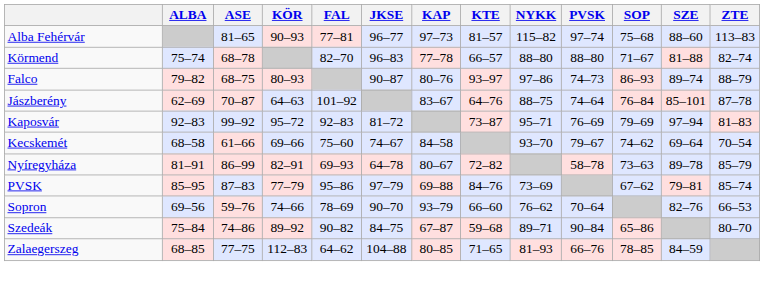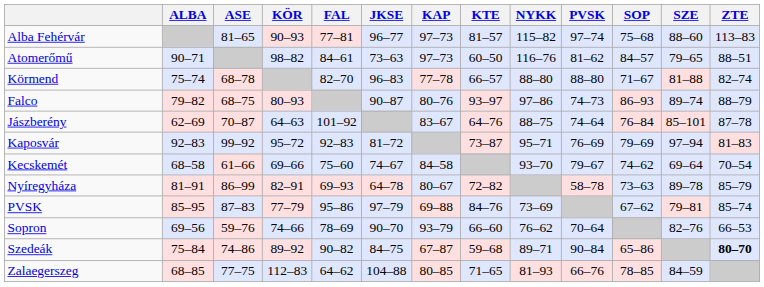 <table class="wikitable" style="text-align: center;" width="900">
 <tr>
 <th width=200></th>
 <th width=55><a href='#'>ALBA</a></th>
 <th width=55><a href='#'>ASE</a></th>
 <th width=55><a href='#'>KÖR</a></th>
 <th width=55><a href='#'>FAL</a></th>
 <th width=55><a href='#'>JKSE</a></th>
 <th width=55><a href='#'>KAP</a></th>
 <th width=55><a href='#'>KTE</a></th>
 <th width=55><a href='#'>NYKK</a></th>
 <th width=55><a href='#'>PVSK</a></th>
 <th width=55><a href='#'>SOP</a></th>
 <th width=55><a href='#'>SZE</a></th>
 <th width=55><a href='#'>ZTE</a></th>
 </tr>
 <tr>
 <td style="text-align: left;"><a href='#'>Alba Fehérvár</a></td>
 <td bgcolor=#CCCCCC> </td>
 <td bgcolor=#DFE7FF>81–65</td>
 <td bgcolor=#FFDFDF>90–93</td>
 <td bgcolor=#FFDFDF>77–81</td>
 <td bgcolor=#DFE7FF>96–77</td>
 <td bgcolor=#DFE7FF>97–73</td>
 <td bgcolor=#DFE7FF>81–57</td>
 <td bgcolor=#DFE7FF>115–82</td>
 <td bgcolor=#DFE7FF>97–74</td>
 <td bgcolor=#DFE7FF>75–68</td>
 <td bgcolor=#DFE7FF>88–60</td>
 <td bgcolor=#DFE7FF>113–83</td>
+</tr>
+<tr>
+<td style="text-align: left;"><a href='#'>Atomerőmű</a></td>
+<td bgcolor=#DFE7FF>90–71</td>
+<td bgcolor=#CCCCCC> </td>
+<td bgcolor=#DFE7FF>98–82</td>
+<td bgcolor=#DFE7FF>84–61</td>
+<td bgcolor=#DFE7FF>73–63</td>
+<td bgcolor=#DFE7FF>97–73</td>
+<td bgcolor=#DFE7FF>60–50</td>
+<td bgcolor=#DFE7FF>116–76</td>
+<td bgcolor=#DFE7FF>81–62</td>
+<td bgcolor=#DFE7FF>84–57</td>
+<td bgcolor=#DFE7FF>79–65</td>
+<td bgcolor=#DFE7FF>88–51</td>
 </tr>
 <tr>
 <td style="text-align: left;"><a href='#'>Körmend</a></td>
 <td bgcolor=#DFE7FF>75–74</td>
 <td bgcolor=#FFDFDF>68–78</td>
 <td bgcolor=#CCCCCC> </td>
 <td bgcolor=#DFE7FF>82–70</td>
 <td bgcolor=#DFE7FF>96–83</td>
 <td bgcolor=#FFDFDF>77–78</td>
 <td bgcolor=#DFE7FF>66–57</td>
 <td bgcolor=#DFE7FF>88–80</td>
 <td bgcolor=#DFE7FF>88–80</td>
 <td bgcolor=#DFE7FF>71–67</td>
 <td bgcolor=#FFDFDF>81–88</td>
 <td bgcolor=#DFE7FF>82–74</td>
 </tr>
 <tr>
 <td style="text-align: left;"><a href='#'>Falco</a></td>
 <td bgcolor=#FFDFDF>79–82</td>
 <td bgcolor=#FFDFDF>68–75</td>
 <td bgcolor=#FFDFDF>80–93</td>
 <td bgcolor=#CCCCCC> </td>
 <td bgcolor=#DFE7FF>90–87</td>
 <td bgcolor=#DFE7FF>80–76</td>
 <td bgcolor=#FFDFDF>93–97</td>
 <td bgcolor=#DFE7FF>97–86</td>
 <td bgcolor=#DFE7FF>74–73</td>
 <td bgcolor=#FFDFDF>86–93</td>
 <td bgcolor=#DFE7FF>89–74</td>
 <td bgcolor=#DFE7FF>88–79</td>
 </tr>
 <tr>
 <td style="text-align: left;"><a href='#'>Jászberény</a></td>
 <td bgcolor=#FFDFDF>62–69</td>
 <td bgcolor=#FFDFDF>70–87</td>
 <td bgcolor=#DFE7FF>64–63</td>
 <td bgcolor=#DFE7FF>101–92</td>
 <td bgcolor=#CCCCCC> </td>
 <td bgcolor=#DFE7FF>83–67</td>
 <td bgcolor=#FFDFDF>64–76</td>
 <td bgcolor=#DFE7FF>88–75</td>
 <td bgcolor=#DFE7FF>74–64</td>
 <td bgcolor=#FFDFDF>76–84</td>
 <td bgcolor=#FFDFDF>85–101</td>
 <td bgcolor=#DFE7FF>87–78</td>
 </tr>
 <tr>
 <td style="text-align: left;"><a href='#'>Kaposvár</a></td>
 <td bgcolor=#DFE7FF>92–83</td>
 <td bgcolor=#DFE7FF>99–92</td>
 <td bgcolor=#DFE7FF>95–72</td>
 <td bgcolor=#DFE7FF>92–83</td>
 <td bgcolor=#DFE7FF>81–72</td>
 <td bgcolor=#CCCCCC> </td>
 <td bgcolor=#FFDFDF>73–87</td>
 <td bgcolor=#DFE7FF>95–71</td>
 <td bgcolor=#DFE7FF>76–69</td>
 <td bgcolor=#DFE7FF>79–69</td>
 <td bgcolor=#DFE7FF>97–94</td>
 <td bgcolor=#FFDFDF>81–83</td>
 </tr>
 <tr>
 <td style="text-align: left;"><a href='#'>Kecskemét</a></td>
 <td bgcolor=#DFE7FF>68–58</td>
 <td bgcolor=#FFDFDF>61–66</td>
 <td bgcolor=#DFE7FF>69–66</td>
 <td bgcolor=#DFE7FF>75–60</td>
 <td bgcolor=#DFE7FF>74–67</td>
 <td bgcolor=#DFE7FF>84–58</td>
 <td bgcolor=#CCCCCC> </td>
 <td bgcolor=#DFE7FF>93–70</td>
 <td bgcolor=#DFE7FF>79–67</td>
 <td bgcolor=#DFE7FF>74–62</td>
 <td bgcolor=#DFE7FF>69–64</td>
 <td bgcolor=#DFE7FF>70–54</td>
 </tr>
 <tr>
 <td style="text-align: left;"><a href='#'>Nyíregyháza</a></td>
 <td bgcolor=#FFDFDF>81–91</td>
 <td bgcolor=#FFDFDF>86–99</td>
 <td bgcolor=#FFDFDF>82–91</td>
 <td bgcolor=#FFDFDF>69–93</td>
 <td bgcolor=#FFDFDF>64–78</td>
 <td bgcolor=#DFE7FF>80–67</td>
 <td bgcolor=#FFDFDF>72–82</td>
 <td bgcolor=#CCCCCC> </td>
 <td bgcolor=#FFDFDF>58–78</td>
 <td bgcolor=#DFE7FF>73–63</td>
 <td bgcolor=#DFE7FF>89–78</td>
 <td bgcolor=#DFE7FF>85–79</td>
 </tr>
 <tr>
 <td style="text-align: left;"><a href='#'>PVSK</a></td>
 <td bgcolor=#FFDFDF>85–95</td>
 <td bgcolor=#DFE7FF>87–83</td>
 <td bgcolor=#FFDFDF>77–79</td>
 <td bgcolor=#DFE7FF>95–86</td>
 <td bgcolor=#DFE7FF>97–79</td>
 <td bgcolor=#FFDFDF>69–88</td>
 <td bgcolor=#DFE7FF>84–76</td>
 <td bgcolor=#DFE7FF>73–69</td>
 <td bgcolor=#CCCCCC> </td>
 <td bgcolor=#DFE7FF>67–62</td>
 <td bgcolor=#FFDFDF>79–81</td>
 <td bgcolor=#DFE7FF>85–74</td>
 </tr>
 <tr>
 <td style="text-align: left;"><a href='#'>Sopron</a></td>
 <td bgcolor=#DFE7FF>69–56</td>
 <td bgcolor=#FFDFDF>59–76</td>
 <td bgcolor=#DFE7FF>74–66</td>
 <td bgcolor=#DFE7FF>78–69</td>
 <td bgcolor=#DFE7FF>90–70</td>
 <td bgcolor=#DFE7FF>93–79</td>
 <td bgcolor=#DFE7FF>66–60</td>
 <td bgcolor=#DFE7FF>76–62</td>
 <td bgcolor=#DFE7FF>70–64</td>
 <td bgcolor=#CCCCCC> </td>
 <td bgcolor=#DFE7FF>82–76</td>
 <td bgcolor=#DFE7FF>66–53</td>
 </tr>
 <tr>
 <td style="text-align: left;"><a href='#'>Szedeák</a></td>
 <td bgcolor=#FFDFDF>75–84</td>
 <td bgcolor=#FFDFDF>74–86</td>
 <td bgcolor=#FFDFDF>89–92</td>
 <td bgcolor=#DFE7FF>90–82</td>
 <td bgcolor=#DFE7FF>84–75</td>
 <td bgcolor=#FFDFDF>67–87</td>
 <td bgcolor=#FFDFDF>59–68</td>
 <td bgcolor=#DFE7FF>89–71</td>
 <td bgcolor=#DFE7FF>90–84</td>
 <td bgcolor=#FFDFDF>65–86</td>
 <td bgcolor=#CCCCCC> </td>
-<td bgcolor=#DFE7FF>80–70</td>
+<td bgcolor=#DFE7FF><strong>80–70</strong></td>
 </tr>
 <tr>
 <td style="text-align: left;"><a href='#'>Zalaegerszeg</a></td>
 <td bgcolor=#FFDFDF>68–85</td>
 <td bgcolor=#DFE7FF>77–75</td>
 <td bgcolor=#DFE7FF>112–83</td>
 <td bgcolor=#DFE7FF>64–62</td>
 <td bgcolor=#DFE7FF>104–88</td>
 <td bgcolor=#FFDFDF>80–85</td>
 <td bgcolor=#DFE7FF>71–65</td>
 <td bgcolor=#FFDFDF>81–93</td>
 <td bgcolor=#FFDFDF>66–76</td>
 <td bgcolor=#FFDFDF>78–85</td>
 <td bgcolor=#DFE7FF>84–59</td>
 <td bgcolor=#CCCCCC> </td>
 </tr>
 </table>
